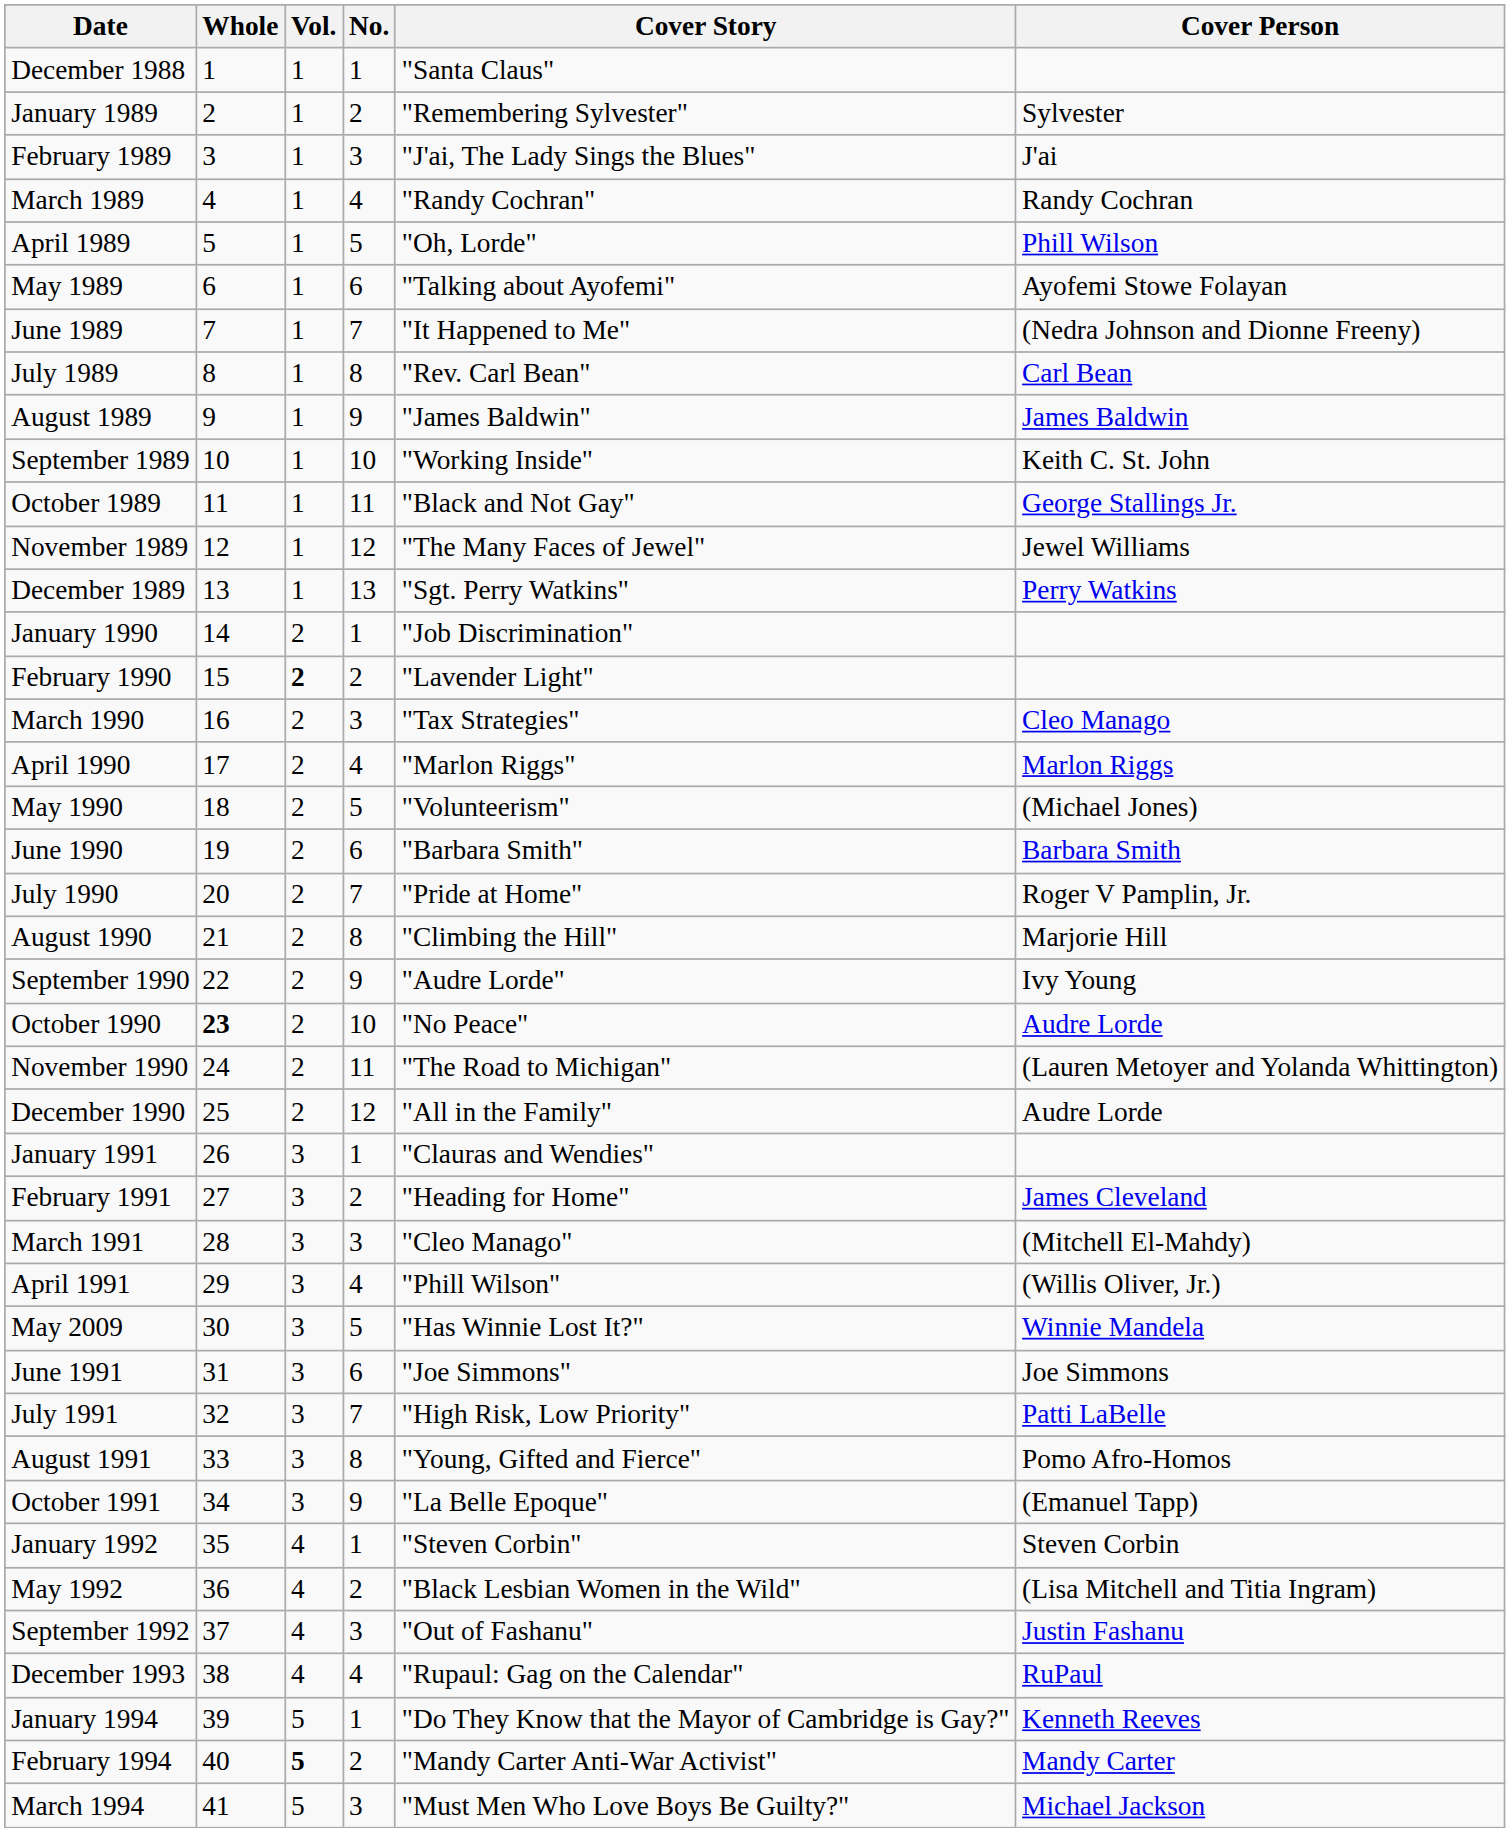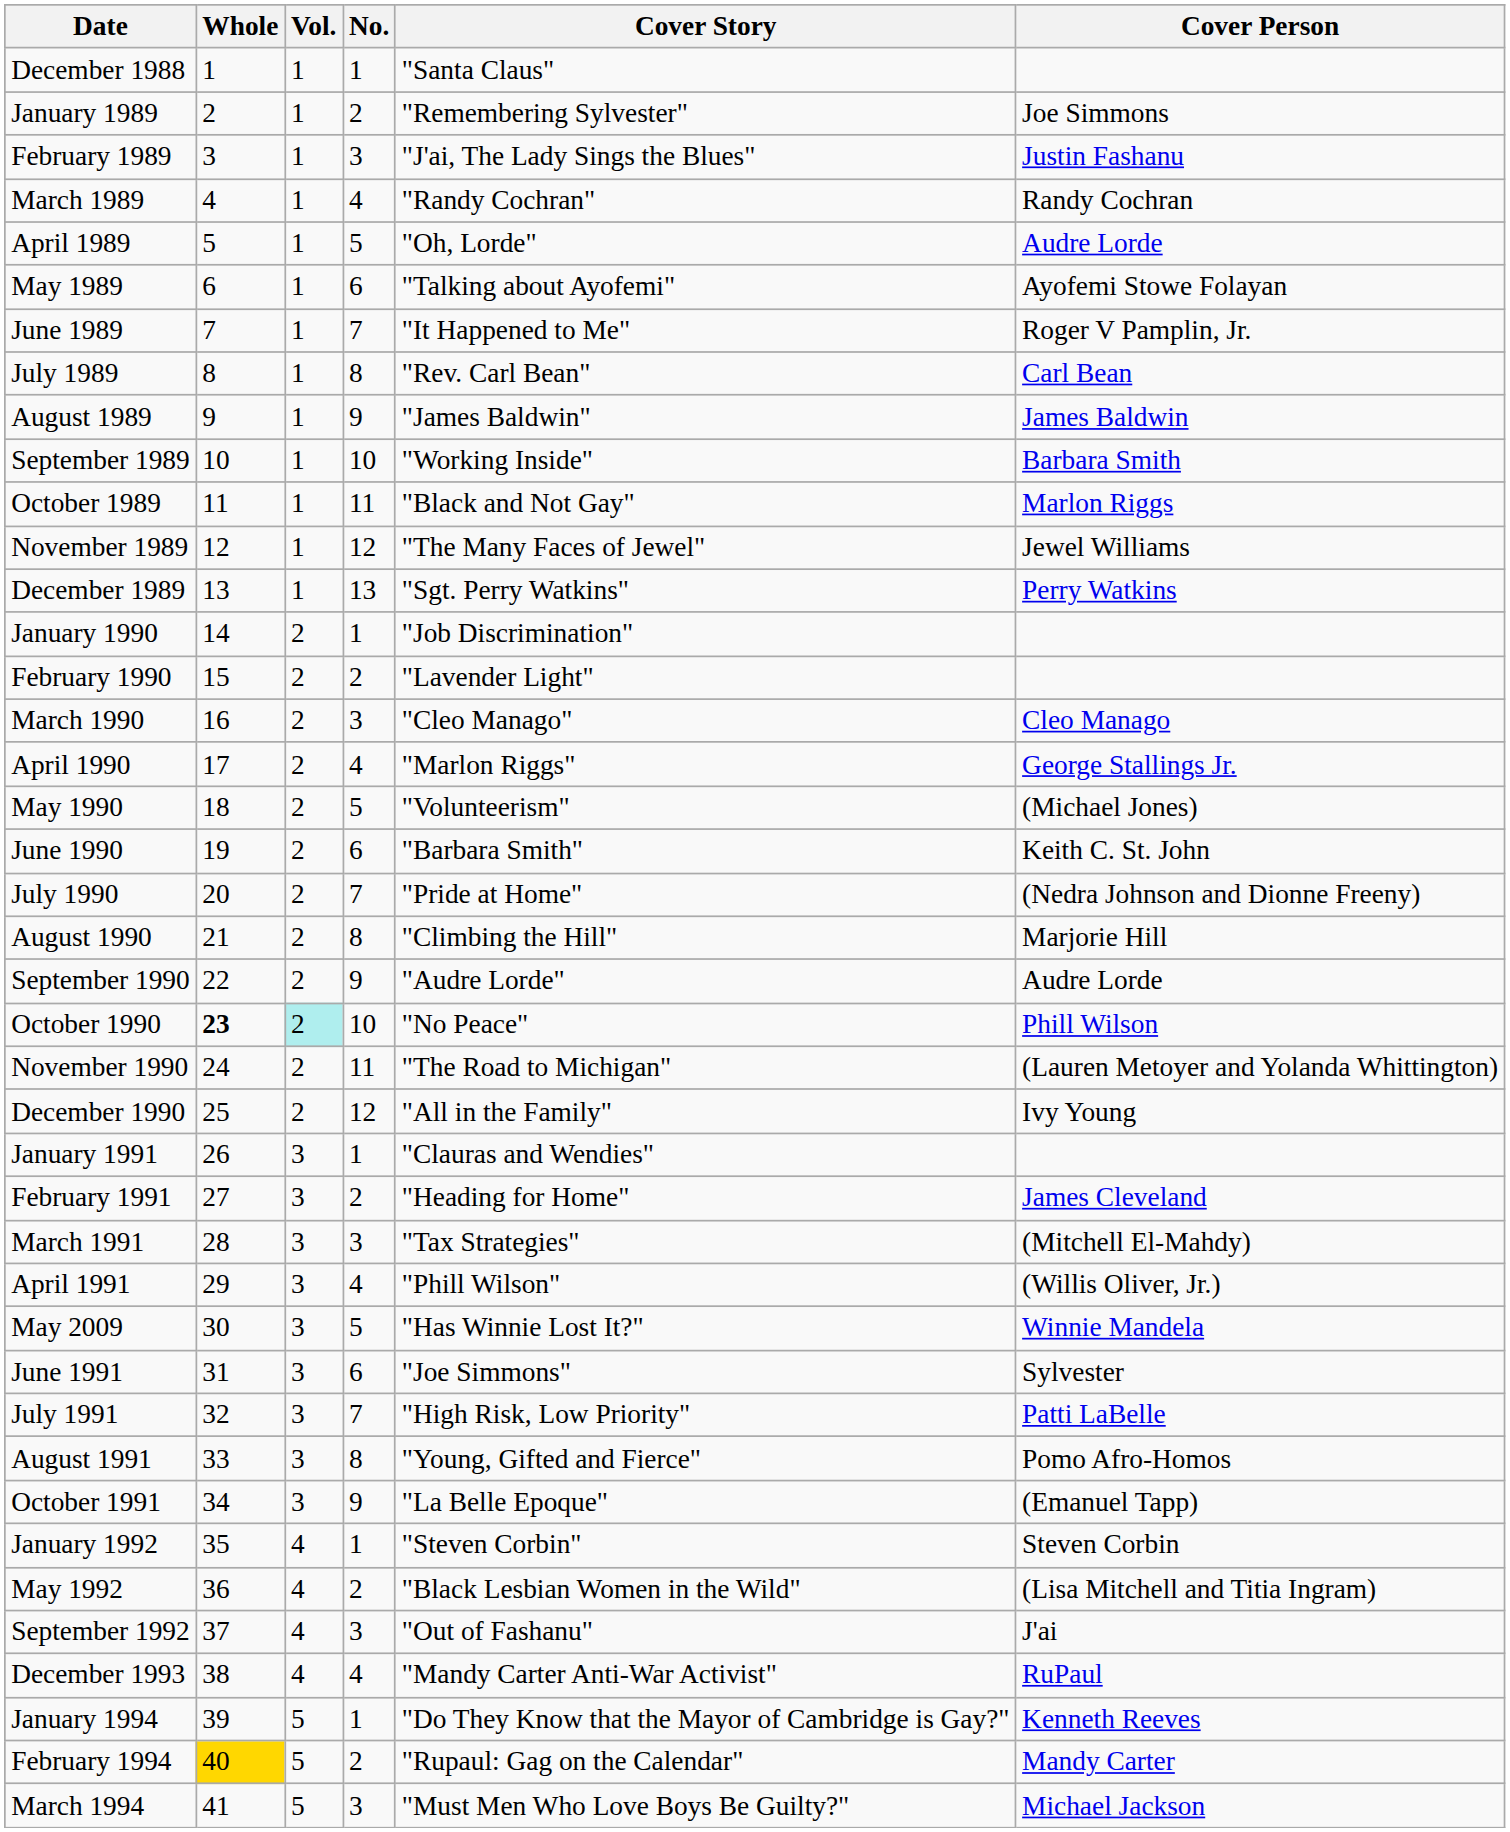 <table class="wikitable">
 <tr>
 <th>Date</th>
 <th>Whole</th>
 <th>Vol.</th>
 <th>No.</th>
 <th>Cover Story</th>
 <th>Cover Person</th>
 </tr>
 <tr>
 <td>December 1988</td>
 <td>1</td>
 <td>1</td>
 <td>1</td>
 <td>"Santa Claus"</td>
 <td></td>
 </tr>
 <tr>
 <td>January 1989</td>
 <td>2</td>
 <td>1</td>
 <td>2</td>
 <td>"Remembering Sylvester"</td>
-<td>Sylvester</td>
+<td>Joe Simmons</td>
 </tr>
 <tr>
 <td>February 1989</td>
 <td>3</td>
 <td>1</td>
 <td>3</td>
 <td>"J'ai, The Lady Sings the Blues"</td>
-<td>J'ai</td>
+<td><a href='#'>Justin Fashanu</a></td>
 </tr>
 <tr>
 <td>March 1989</td>
 <td>4</td>
 <td>1</td>
 <td>4</td>
 <td>"Randy Cochran"</td>
 <td>Randy Cochran</td>
 </tr>
 <tr>
 <td>April 1989</td>
 <td>5</td>
 <td>1</td>
 <td>5</td>
 <td>"Oh, Lorde"</td>
-<td><a href='#'>Phill Wilson</a></td>
+<td><a href='#'>Audre Lorde</a></td>
 </tr>
 <tr>
 <td>May 1989</td>
 <td>6</td>
 <td>1</td>
 <td>6</td>
 <td>"Talking about Ayofemi"</td>
 <td>Ayofemi Stowe Folayan</td>
 </tr>
 <tr>
 <td>June 1989</td>
 <td>7</td>
 <td>1</td>
 <td>7</td>
 <td>"It Happened to Me"</td>
-<td>(Nedra Johnson and Dionne Freeny)</td>
+<td>Roger V Pamplin, Jr.</td>
 </tr>
 <tr>
 <td>July 1989</td>
 <td>8</td>
 <td>1</td>
 <td>8</td>
 <td>"Rev. Carl Bean"</td>
 <td><a href='#'>Carl Bean</a></td>
 </tr>
 <tr>
 <td>August 1989</td>
 <td>9</td>
 <td>1</td>
 <td>9</td>
 <td>"James Baldwin"</td>
 <td><a href='#'>James Baldwin</a></td>
 </tr>
 <tr>
 <td>September 1989</td>
 <td>10</td>
 <td>1</td>
 <td>10</td>
 <td>"Working Inside"</td>
-<td>Keith C. St. John</td>
+<td><a href='#'>Barbara Smith</a></td>
 </tr>
 <tr>
 <td>October 1989</td>
 <td>11</td>
 <td>1</td>
 <td>11</td>
 <td>"Black and Not Gay"</td>
-<td><a href='#'>George Stallings Jr.</a></td>
+<td><a href='#'>Marlon Riggs</a></td>
 </tr>
 <tr>
 <td>November 1989</td>
 <td>12</td>
 <td>1</td>
 <td>12</td>
 <td>"The Many Faces of Jewel"</td>
 <td>Jewel Williams</td>
 </tr>
 <tr>
 <td>December 1989</td>
 <td>13</td>
 <td>1</td>
 <td>13</td>
 <td>"Sgt. Perry Watkins"</td>
 <td><a href='#'>Perry Watkins</a></td>
 </tr>
 <tr>
 <td>January 1990</td>
 <td>14</td>
 <td>2</td>
 <td>1</td>
 <td>"Job Discrimination"</td>
 <td></td>
 </tr>
 <tr>
 <td>February 1990</td>
 <td>15</td>
-<td><strong>2</strong></td>
+<td>2</td>
 <td>2</td>
 <td>"Lavender Light"</td>
 <td></td>
 </tr>
 <tr>
 <td>March 1990</td>
 <td>16</td>
 <td>2</td>
 <td>3</td>
-<td>"Tax Strategies"</td>
+<td>"Cleo Manago"</td>
 <td><a href='#'>Cleo Manago</a></td>
 </tr>
 <tr>
 <td>April 1990</td>
 <td>17</td>
 <td>2</td>
 <td>4</td>
 <td>"Marlon Riggs"</td>
-<td><a href='#'>Marlon Riggs</a></td>
+<td><a href='#'>George Stallings Jr.</a></td>
 </tr>
 <tr>
 <td>May 1990</td>
 <td>18</td>
 <td>2</td>
 <td>5</td>
 <td>"Volunteerism"</td>
 <td>(Michael Jones)</td>
 </tr>
 <tr>
 <td>June 1990</td>
 <td>19</td>
 <td>2</td>
 <td>6</td>
 <td>"Barbara Smith"</td>
-<td><a href='#'>Barbara Smith</a></td>
+<td>Keith C. St. John</td>
 </tr>
 <tr>
 <td>July 1990</td>
 <td>20</td>
 <td>2</td>
 <td>7</td>
 <td>"Pride at Home"</td>
-<td>Roger V Pamplin, Jr.</td>
+<td>(Nedra Johnson and Dionne Freeny)</td>
 </tr>
 <tr>
 <td>August 1990</td>
 <td>21</td>
 <td>2</td>
 <td>8</td>
 <td>"Climbing the Hill"</td>
 <td>Marjorie Hill</td>
 </tr>
 <tr>
 <td>September 1990</td>
 <td>22</td>
 <td>2</td>
 <td>9</td>
 <td>"Audre Lorde"</td>
-<td>Ivy Young</td>
+<td>Audre Lorde</td>
 </tr>
 <tr>
 <td>October 1990</td>
 <td><strong>23</strong></td>
-<td>2</td>
+<td style="background: paleturquoise;">2</td>
 <td>10</td>
 <td>"No Peace"</td>
-<td><a href='#'>Audre Lorde</a></td>
+<td><a href='#'>Phill Wilson</a></td>
 </tr>
 <tr>
 <td>November 1990</td>
 <td>24</td>
 <td>2</td>
 <td>11</td>
 <td>"The Road to Michigan"</td>
 <td>(Lauren Metoyer and Yolanda Whittington)</td>
 </tr>
 <tr>
 <td>December 1990</td>
 <td>25</td>
 <td>2</td>
 <td>12</td>
 <td>"All in the Family"</td>
-<td>Audre Lorde</td>
+<td>Ivy Young</td>
 </tr>
 <tr>
 <td>January 1991</td>
 <td>26</td>
 <td>3</td>
 <td>1</td>
 <td>"Clauras and Wendies"</td>
 <td></td>
 </tr>
 <tr>
 <td>February 1991</td>
 <td>27</td>
 <td>3</td>
 <td>2</td>
 <td>"Heading for Home"</td>
 <td><a href='#'>James Cleveland</a></td>
 </tr>
 <tr>
 <td>March 1991</td>
 <td>28</td>
 <td>3</td>
 <td>3</td>
-<td>"Cleo Manago"</td>
+<td>"Tax Strategies"</td>
 <td>(Mitchell El-Mahdy)</td>
 </tr>
 <tr>
 <td>April 1991</td>
 <td>29</td>
 <td>3</td>
 <td>4</td>
 <td>"Phill Wilson"</td>
 <td>(Willis Oliver, Jr.)</td>
 </tr>
 <tr>
 <td>May 2009</td>
 <td>30</td>
 <td>3</td>
 <td>5</td>
 <td>"Has Winnie Lost It?"</td>
 <td><a href='#'>Winnie Mandela</a></td>
 </tr>
 <tr>
 <td>June 1991</td>
 <td>31</td>
 <td>3</td>
 <td>6</td>
 <td>"Joe Simmons"</td>
-<td>Joe Simmons</td>
+<td>Sylvester</td>
 </tr>
 <tr>
 <td>July 1991</td>
 <td>32</td>
 <td>3</td>
 <td>7</td>
 <td>"High Risk, Low Priority"</td>
 <td><a href='#'>Patti LaBelle</a></td>
 </tr>
 <tr>
 <td>August 1991</td>
 <td>33</td>
 <td>3</td>
 <td>8</td>
 <td>"Young, Gifted and Fierce"</td>
 <td>Pomo Afro-Homos</td>
 </tr>
 <tr>
 <td>October 1991</td>
 <td>34</td>
 <td>3</td>
 <td>9</td>
 <td>"La Belle Epoque"</td>
 <td>(Emanuel Tapp)</td>
 </tr>
 <tr>
 <td>January 1992</td>
 <td>35</td>
 <td>4</td>
 <td>1</td>
 <td>"Steven Corbin"</td>
 <td>Steven Corbin</td>
 </tr>
 <tr>
 <td>May 1992</td>
 <td>36</td>
 <td>4</td>
 <td>2</td>
 <td>"Black Lesbian Women in the Wild"</td>
 <td>(Lisa Mitchell and Titia Ingram)</td>
 </tr>
 <tr>
 <td>September 1992</td>
 <td>37</td>
 <td>4</td>
 <td>3</td>
 <td>"Out of Fashanu"</td>
-<td><a href='#'>Justin Fashanu</a></td>
+<td>J'ai</td>
 </tr>
 <tr>
 <td>December 1993</td>
 <td>38</td>
 <td>4</td>
 <td>4</td>
-<td>"Rupaul: Gag on the Calendar"</td>
+<td>"Mandy Carter Anti-War Activist"</td>
 <td><a href='#'>RuPaul</a></td>
 </tr>
 <tr>
 <td>January 1994</td>
 <td>39</td>
 <td>5</td>
 <td>1</td>
 <td>"Do They Know that the Mayor of Cambridge is Gay?"</td>
 <td><a href='#'>Kenneth Reeves</a></td>
 </tr>
 <tr>
 <td>February 1994</td>
-<td>40</td>
-<td><strong>5</strong></td>
+<td style="background: gold;">40</td>
+<td>5</td>
 <td>2</td>
-<td>"Mandy Carter Anti-War Activist"</td>
+<td>"Rupaul: Gag on the Calendar"</td>
 <td><a href='#'>Mandy Carter</a></td>
 </tr>
 <tr>
 <td>March 1994</td>
 <td>41</td>
 <td>5</td>
 <td>3</td>
 <td>"Must Men Who Love Boys Be Guilty?"</td>
 <td><a href='#'>Michael Jackson</a></td>
 </tr>
 </table>
